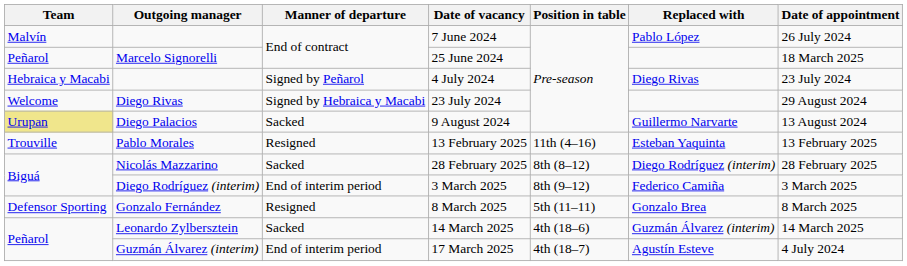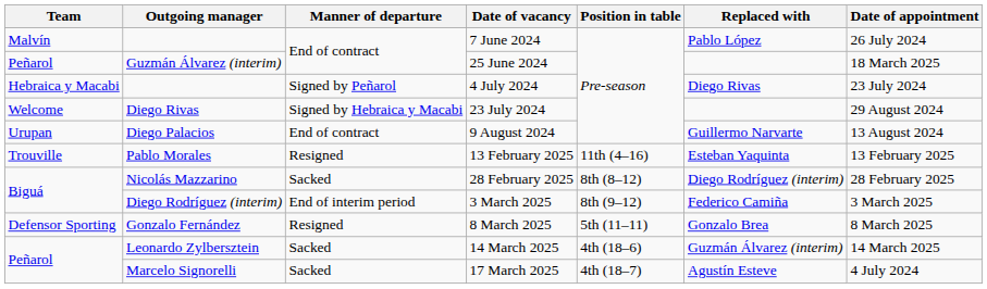 <table class="wikitable sortable">
 <tr>
 <th>Team</th>
 <th>Outgoing manager</th>
 <th>Manner of departure</th>
 <th>Date of vacancy</th>
 <th>Position in table</th>
 <th>Replaced with</th>
 <th>Date of appointment</th>
 </tr>
 <tr>
 <td><a href='#'>Malvín</a></td>
 <td></td>
 <td rowspan="2">End of contract</td>
 <td>7 June 2024</td>
 <td rowspan="5"><em>Pre-season</em></td>
 <td> <a href='#'>Pablo López</a></td>
 <td>26 July 2024</td>
 </tr>
 <tr>
 <td><a href='#'>Peñarol</a></td>
-<td> <a href='#'>Marcelo Signorelli</a></td>
+<td> <a href='#'>Guzmán Álvarez</a> <em>(interim)</em></td>
 <td>25 June 2024</td>
 <td></td>
 <td>18 March 2025</td>
 </tr>
 <tr>
 <td><a href='#'>Hebraica y Macabi</a></td>
 <td></td>
 <td>Signed by <a href='#'>Peñarol</a></td>
 <td>4 July 2024</td>
 <td> <a href='#'>Diego Rivas</a></td>
 <td>23 July 2024</td>
 </tr>
 <tr>
 <td><a href='#'>Welcome</a></td>
 <td> <a href='#'>Diego Rivas</a></td>
 <td>Signed by <a href='#'>Hebraica y Macabi</a></td>
 <td>23 July 2024</td>
 <td></td>
 <td>29 August 2024</td>
 </tr>
 <tr>
-<td style="background: khaki;"><a href='#'>Urupan</a></td>
+<td><a href='#'>Urupan</a></td>
 <td> <a href='#'>Diego Palacios</a></td>
-<td>Sacked</td>
+<td>End of contract</td>
 <td>9 August 2024</td>
 <td> <a href='#'>Guillermo Narvarte</a></td>
 <td>13 August 2024</td>
 </tr>
 <tr>
 <td><a href='#'>Trouville</a></td>
 <td> <a href='#'>Pablo Morales</a></td>
 <td>Resigned</td>
 <td>13 February 2025</td>
 <td>11th (4–16)</td>
 <td> <a href='#'>Esteban Yaquinta</a></td>
 <td>13 February 2025</td>
 </tr>
 <tr>
 <td rowspan="2"><a href='#'>Biguá</a></td>
 <td> <a href='#'>Nicolás Mazzarino</a></td>
 <td>Sacked</td>
 <td>28 February 2025</td>
 <td>8th (8–12)</td>
 <td> <a href='#'>Diego Rodríguez</a> <em>(interim)</em></td>
 <td>28 February 2025</td>
 </tr>
 <tr>
 <td> <a href='#'>Diego Rodríguez</a> <em>(interim)</em></td>
 <td>End of interim period</td>
 <td>3 March 2025</td>
 <td>8th (9–12)</td>
 <td> <a href='#'>Federico Camiña</a></td>
 <td>3 March 2025</td>
 </tr>
 <tr>
 <td><a href='#'>Defensor Sporting</a></td>
 <td> <a href='#'>Gonzalo Fernández</a></td>
 <td>Resigned</td>
 <td>8 March 2025</td>
 <td>5th (11–11)</td>
 <td> <a href='#'>Gonzalo Brea</a></td>
 <td>8 March 2025</td>
 </tr>
 <tr>
 <td rowspan="2"><a href='#'>Peñarol</a></td>
 <td> <a href='#'>Leonardo Zylbersztein</a></td>
 <td>Sacked</td>
 <td>14 March 2025</td>
 <td>4th (18–6)</td>
 <td> <a href='#'>Guzmán Álvarez</a> <em>(interim)</em></td>
 <td>14 March 2025</td>
 </tr>
 <tr>
-<td> <a href='#'>Guzmán Álvarez</a> <em>(interim)</em></td>
-<td>End of interim period</td>
+<td> <a href='#'>Marcelo Signorelli</a></td>
+<td>Sacked</td>
 <td>17 March 2025</td>
 <td>4th (18–7)</td>
 <td> <a href='#'>Agustín Esteve</a></td>
 <td>4 July 2024</td>
 </tr>
 </table>
